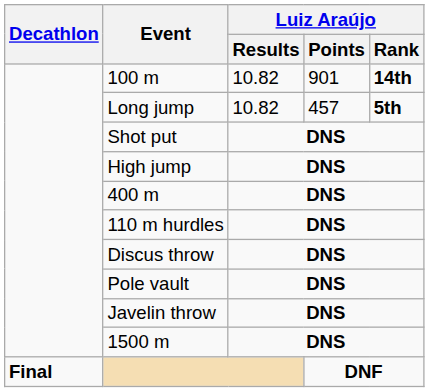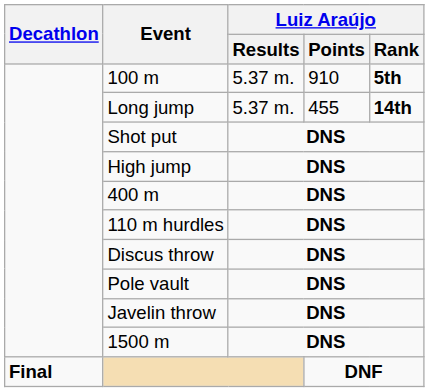 <table class="wikitable" style="font-size:90%">
 <tr>
 <th rowspan=2><a href='#'>Decathlon</a></th>
 <th rowspan=2>Event</th>
 <th colspan=3><a href='#'>Luiz Araújo</a></th>
 </tr>
 <tr>
 <th>Results</th>
 <th>Points</th>
 <th>Rank</th>
 </tr>
 <tr>
 <td rowspan=10></td>
 <td>100 m</td>
-<td>10.82</td>
-<td>901</td>
-<td><strong>14th</strong></td>
+<td>5.37 m.</td>
+<td>910</td>
+<td><strong>5th</strong></td>
 </tr>
 <tr>
 <td>Long jump</td>
-<td>10.82</td>
-<td>457</td>
-<td><strong>5th</strong></td>
+<td>5.37 m.</td>
+<td>455</td>
+<td><strong>14th</strong></td>
 </tr>
 <tr>
 <td>Shot put</td>
 <td align=center colspan=3><strong>DNS</strong></td>
 </tr>
 <tr>
 <td>High jump</td>
 <td align=center colspan=3><strong>DNS</strong></td>
 </tr>
 <tr>
 <td>400 m</td>
 <td align=center colspan=3><strong>DNS</strong></td>
 </tr>
 <tr>
 <td>110 m hurdles</td>
 <td align=center colspan=3><strong>DNS</strong></td>
 </tr>
 <tr>
 <td>Discus throw</td>
 <td align=center colspan=3><strong>DNS</strong></td>
 </tr>
 <tr>
 <td>Pole vault</td>
 <td align=center colspan=3><strong>DNS</strong></td>
 </tr>
 <tr>
 <td>Javelin throw</td>
 <td align=center colspan=3><strong>DNS</strong></td>
 </tr>
 <tr>
 <td>1500 m</td>
 <td align=center colspan=3><strong>DNS</strong></td>
 </tr>
 <tr>
 <td><strong>Final</strong></td>
 <td colspan=2 bgcolor=wheat></td>
 <td align=center colspan=3><strong>DNF</strong></td>
 </tr>
 </table>
